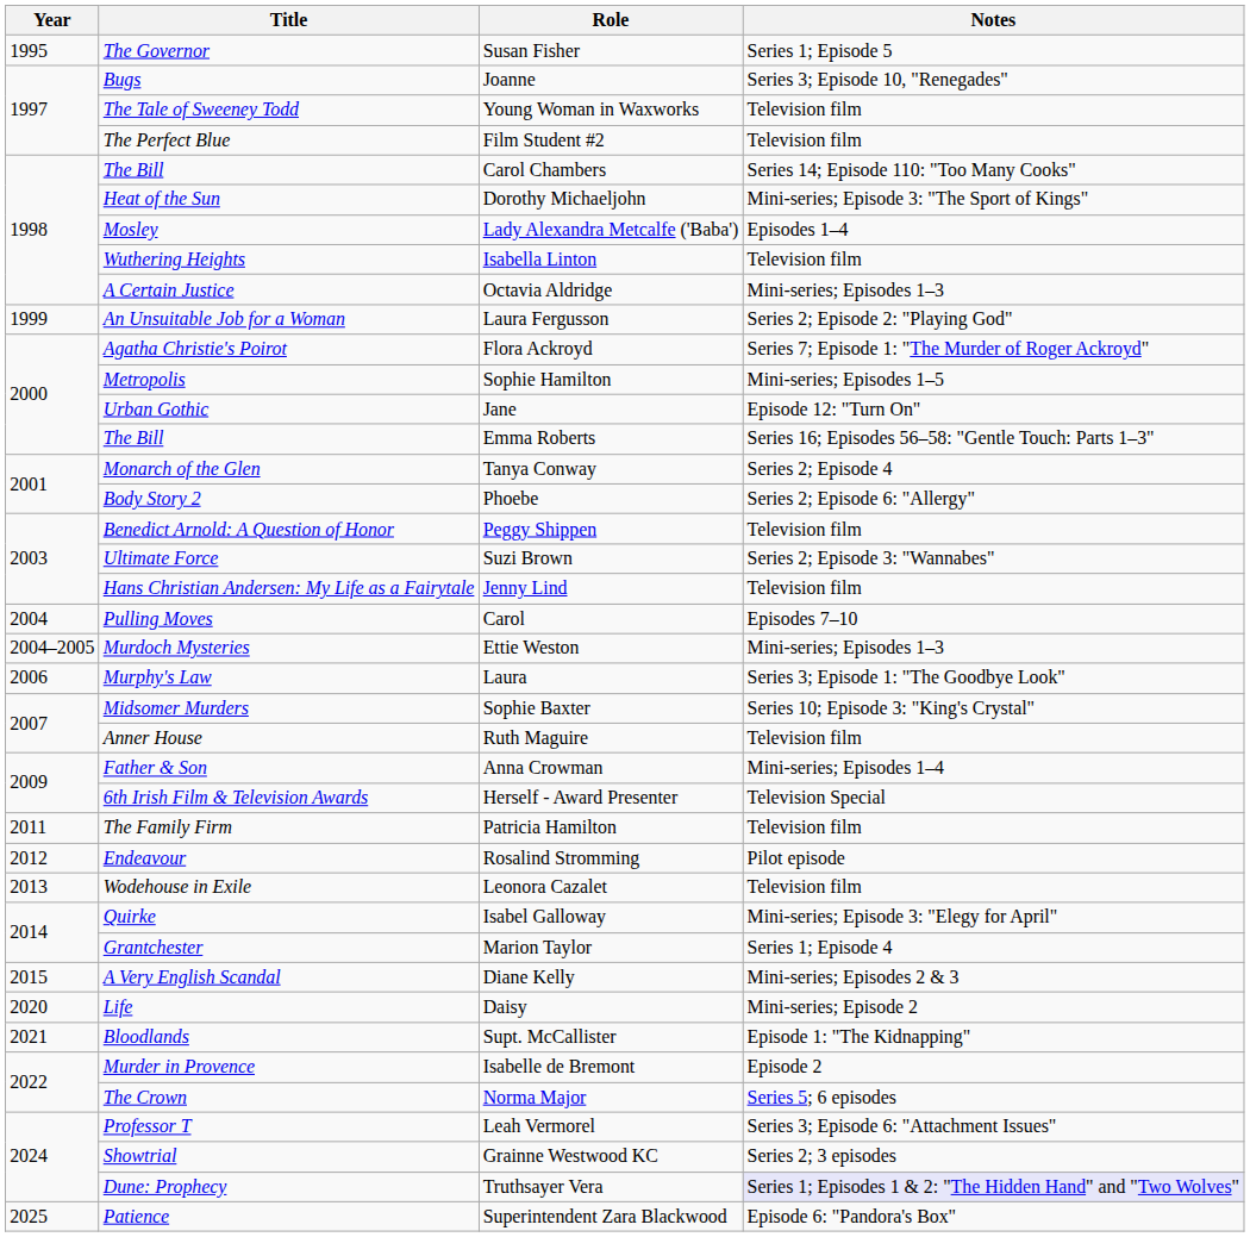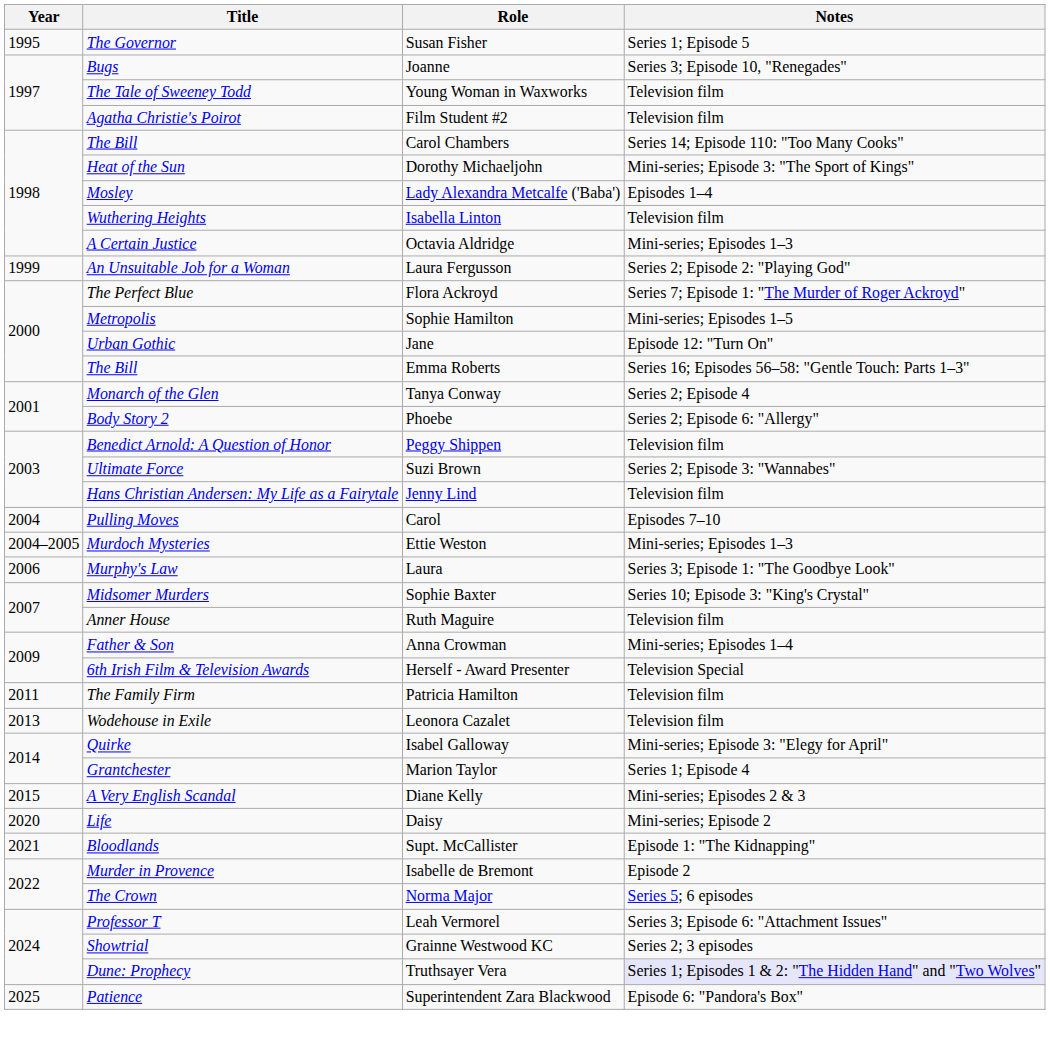 <table class="wikitable">
 <tr>
 <th>Year</th>
 <th>Title</th>
 <th>Role</th>
 <th>Notes</th>
 </tr>
 <tr>
 <td>1995</td>
 <td><em><a href='#'>The Governor</a></em></td>
 <td>Susan Fisher</td>
 <td>Series 1; Episode 5</td>
 </tr>
 <tr>
 <td rowspan="3">1997</td>
 <td><em><a href='#'>Bugs</a></em></td>
 <td>Joanne</td>
 <td>Series 3; Episode 10, "Renegades"</td>
 </tr>
 <tr>
 <td><em><a href='#'>The Tale of Sweeney Todd</a></em></td>
 <td>Young Woman in Waxworks</td>
 <td>Television film</td>
 </tr>
 <tr>
-<td><em>The Perfect Blue</em></td>
+<td><em><a href='#'>Agatha Christie's Poirot</a></em></td>
 <td>Film Student #2</td>
 <td>Television film</td>
 </tr>
 <tr>
 <td rowspan="5">1998</td>
 <td><em><a href='#'>The Bill</a></em></td>
 <td>Carol Chambers</td>
 <td>Series 14; Episode 110: "Too Many Cooks"</td>
 </tr>
 <tr>
 <td><em><a href='#'>Heat of the Sun</a></em></td>
 <td>Dorothy Michaeljohn</td>
 <td>Mini-series; Episode 3: "The Sport of Kings"</td>
 </tr>
 <tr>
 <td><em><a href='#'>Mosley</a></em></td>
 <td><a href='#'>Lady Alexandra Metcalfe</a> ('Baba')</td>
 <td>Episodes 1–4</td>
 </tr>
 <tr>
 <td><em><a href='#'>Wuthering Heights</a></em></td>
 <td><a href='#'>Isabella Linton</a></td>
 <td>Television film</td>
 </tr>
 <tr>
 <td><em><a href='#'>A Certain Justice</a></em></td>
 <td>Octavia Aldridge</td>
 <td>Mini-series; Episodes 1–3</td>
 </tr>
 <tr>
 <td>1999</td>
 <td><em><a href='#'>An Unsuitable Job for a Woman</a></em></td>
 <td>Laura Fergusson</td>
 <td>Series 2; Episode 2: "Playing God"</td>
 </tr>
 <tr>
 <td rowspan="4">2000</td>
-<td><em><a href='#'>Agatha Christie's Poirot</a></em></td>
+<td><em>The Perfect Blue</em></td>
 <td>Flora Ackroyd</td>
 <td>Series 7; Episode 1: "<a href='#'>The Murder of Roger Ackroyd</a>"</td>
 </tr>
 <tr>
 <td><em><a href='#'>Metropolis</a></em></td>
 <td>Sophie Hamilton</td>
 <td>Mini-series; Episodes 1–5</td>
 </tr>
 <tr>
 <td><em><a href='#'>Urban Gothic</a></em></td>
 <td>Jane</td>
 <td>Episode 12: "Turn On"</td>
 </tr>
 <tr>
 <td><em><a href='#'>The Bill</a></em></td>
 <td>Emma Roberts</td>
 <td>Series 16; Episodes 56–58: "Gentle Touch: Parts 1–3"</td>
 </tr>
 <tr>
 <td rowspan="2">2001</td>
 <td><em><a href='#'>Monarch of the Glen</a></em></td>
 <td>Tanya Conway</td>
 <td>Series 2; Episode 4</td>
 </tr>
 <tr>
 <td><em><a href='#'>Body Story 2</a></em></td>
 <td>Phoebe</td>
 <td>Series 2; Episode 6: "Allergy"</td>
 </tr>
 <tr>
 <td rowspan="3">2003</td>
 <td><em><a href='#'>Benedict Arnold: A Question of Honor</a></em></td>
 <td><a href='#'>Peggy Shippen</a></td>
 <td>Television film</td>
 </tr>
 <tr>
 <td><em><a href='#'>Ultimate Force</a></em></td>
 <td>Suzi Brown</td>
 <td>Series 2; Episode 3: "Wannabes"</td>
 </tr>
 <tr>
 <td><em><a href='#'>Hans Christian Andersen: My Life as a Fairytale</a></em></td>
 <td><a href='#'>Jenny Lind</a></td>
 <td>Television film</td>
 </tr>
 <tr>
 <td>2004</td>
 <td><em><a href='#'>Pulling Moves</a></em></td>
 <td>Carol</td>
 <td>Episodes 7–10</td>
 </tr>
 <tr>
 <td>2004–2005</td>
 <td><em><a href='#'>Murdoch Mysteries</a></em></td>
 <td>Ettie Weston</td>
 <td>Mini-series; Episodes 1–3</td>
 </tr>
 <tr>
 <td>2006</td>
 <td><em><a href='#'>Murphy's Law</a></em></td>
 <td>Laura</td>
 <td>Series 3; Episode 1: "The Goodbye Look"</td>
 </tr>
 <tr>
 <td rowspan="2">2007</td>
 <td><em><a href='#'>Midsomer Murders</a></em></td>
 <td>Sophie Baxter</td>
 <td>Series 10; Episode 3: "King's Crystal"</td>
 </tr>
 <tr>
 <td><em>Anner House</em></td>
 <td>Ruth Maguire</td>
 <td>Television film</td>
 </tr>
 <tr>
 <td rowspan="2">2009</td>
 <td><em><a href='#'>Father & Son</a></em></td>
 <td>Anna Crowman</td>
 <td>Mini-series; Episodes 1–4</td>
 </tr>
 <tr>
 <td><em><a href='#'>6th Irish Film & Television Awards</a></em></td>
 <td>Herself - Award Presenter</td>
 <td>Television Special</td>
 </tr>
 <tr>
 <td>2011</td>
 <td><em>The Family Firm</em></td>
 <td>Patricia Hamilton</td>
 <td>Television film</td>
 </tr>
 <tr>
-<td>2012</td>
-<td><em><a href='#'>Endeavour</a></em></td>
-<td>Rosalind Stromming</td>
-<td>Pilot episode</td>
-</tr>
-<tr>
 <td>2013</td>
 <td><em>Wodehouse in Exile</em></td>
 <td>Leonora Cazalet</td>
 <td>Television film</td>
 </tr>
 <tr>
 <td rowspan="2">2014</td>
 <td><em><a href='#'>Quirke</a></em></td>
 <td>Isabel Galloway</td>
 <td>Mini-series; Episode 3: "Elegy for April"</td>
 </tr>
 <tr>
 <td><em><a href='#'>Grantchester</a></em></td>
 <td>Marion Taylor</td>
 <td>Series 1; Episode 4</td>
 </tr>
 <tr>
 <td>2015</td>
 <td><em><a href='#'>A Very English Scandal</a></em></td>
 <td>Diane Kelly</td>
 <td>Mini-series; Episodes 2 & 3</td>
 </tr>
 <tr>
 <td>2020</td>
 <td><em><a href='#'>Life</a></em></td>
 <td>Daisy</td>
 <td>Mini-series; Episode 2</td>
 </tr>
 <tr>
 <td>2021</td>
 <td><em><a href='#'>Bloodlands</a></em></td>
 <td>Supt. McCallister</td>
 <td>Episode 1: "The Kidnapping"</td>
 </tr>
 <tr>
 <td rowspan="2">2022</td>
 <td><em><a href='#'>Murder in Provence</a></em></td>
 <td>Isabelle de Bremont</td>
 <td>Episode 2</td>
 </tr>
 <tr>
 <td><em><a href='#'>The Crown</a></em></td>
 <td><a href='#'>Norma Major</a></td>
 <td><a href='#'>Series 5</a>; 6 episodes</td>
 </tr>
 <tr>
 <td rowspan="3">2024</td>
 <td><em><a href='#'>Professor T</a></em></td>
 <td>Leah Vermorel</td>
 <td>Series 3; Episode 6: "Attachment Issues"</td>
 </tr>
 <tr>
 <td><em><a href='#'> Showtrial</a></em></td>
 <td>Grainne Westwood KC</td>
 <td>Series 2; 3 episodes</td>
 </tr>
 <tr>
 <td><em><a href='#'>Dune: Prophecy</a></em></td>
 <td>Truthsayer Vera</td>
 <td style="background: lavender;">Series 1; Episodes 1 & 2: "<a href='#'>The Hidden Hand</a>" and "<a href='#'>Two Wolves</a>"</td>
 </tr>
 <tr>
 <td>2025</td>
 <td><em><a href='#'>Patience</a></em></td>
 <td>Superintendent Zara Blackwood</td>
 <td>Episode 6: "Pandora's Box"</td>
 </tr>
 </table>
